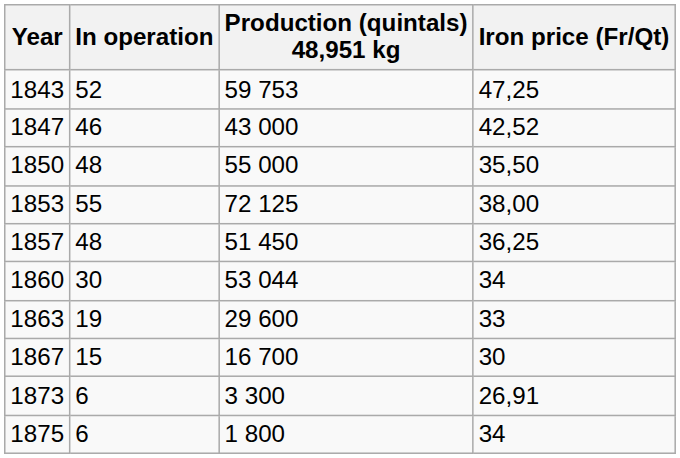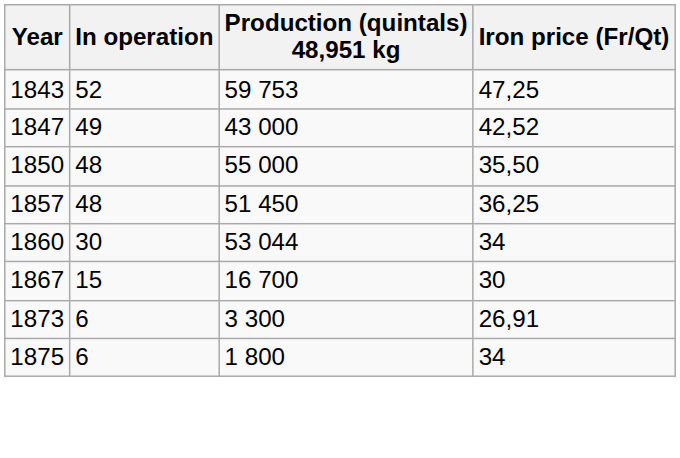 <table class="wikitable sortable mw-collapsible">
 <tr>
 <th>Year</th>
 <th>In operation</th>
 <th>Production (quintals)<br>48,951 kg</th>
 <th>Iron price (Fr/Qt)</th>
 </tr>
 <tr>
 <td>1843</td>
 <td>52</td>
 <td>59 753</td>
 <td>47,25</td>
 </tr>
 <tr>
 <td>1847</td>
-<td>46</td>
+<td>49</td>
 <td>43 000</td>
 <td>42,52</td>
 </tr>
 <tr>
 <td>1850</td>
 <td>48</td>
 <td>55 000</td>
 <td>35,50</td>
-</tr>
-<tr>
-<td>1853</td>
-<td>55</td>
-<td>72 125</td>
-<td>38,00</td>
 </tr>
 <tr>
 <td>1857</td>
 <td>48</td>
 <td>51 450</td>
 <td>36,25</td>
 </tr>
 <tr>
 <td>1860</td>
 <td>30</td>
 <td>53 044</td>
 <td>34</td>
-</tr>
-<tr>
-<td>1863</td>
-<td>19</td>
-<td>29 600</td>
-<td>33</td>
 </tr>
 <tr>
 <td>1867</td>
 <td>15</td>
 <td>16 700</td>
 <td>30</td>
 </tr>
 <tr>
 <td>1873</td>
 <td>6</td>
 <td>3 300</td>
 <td>26,91</td>
 </tr>
 <tr>
 <td>1875</td>
 <td>6</td>
 <td>1 800</td>
 <td>34</td>
 </tr>
 </table>
